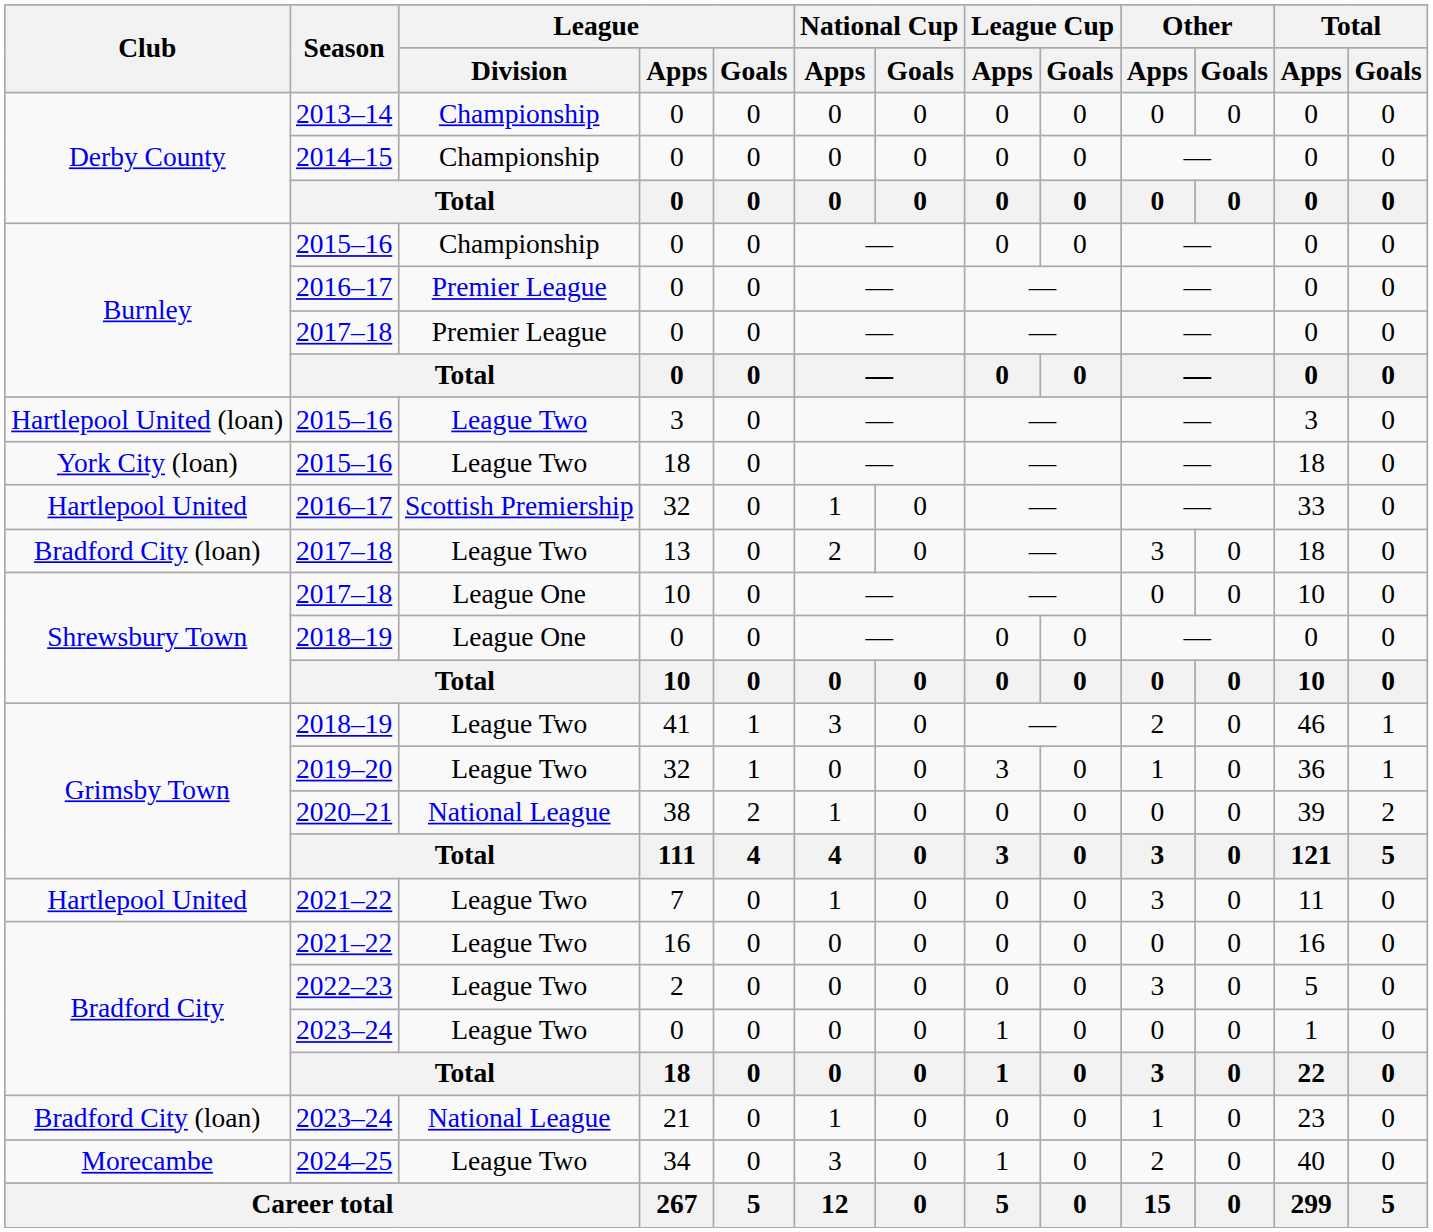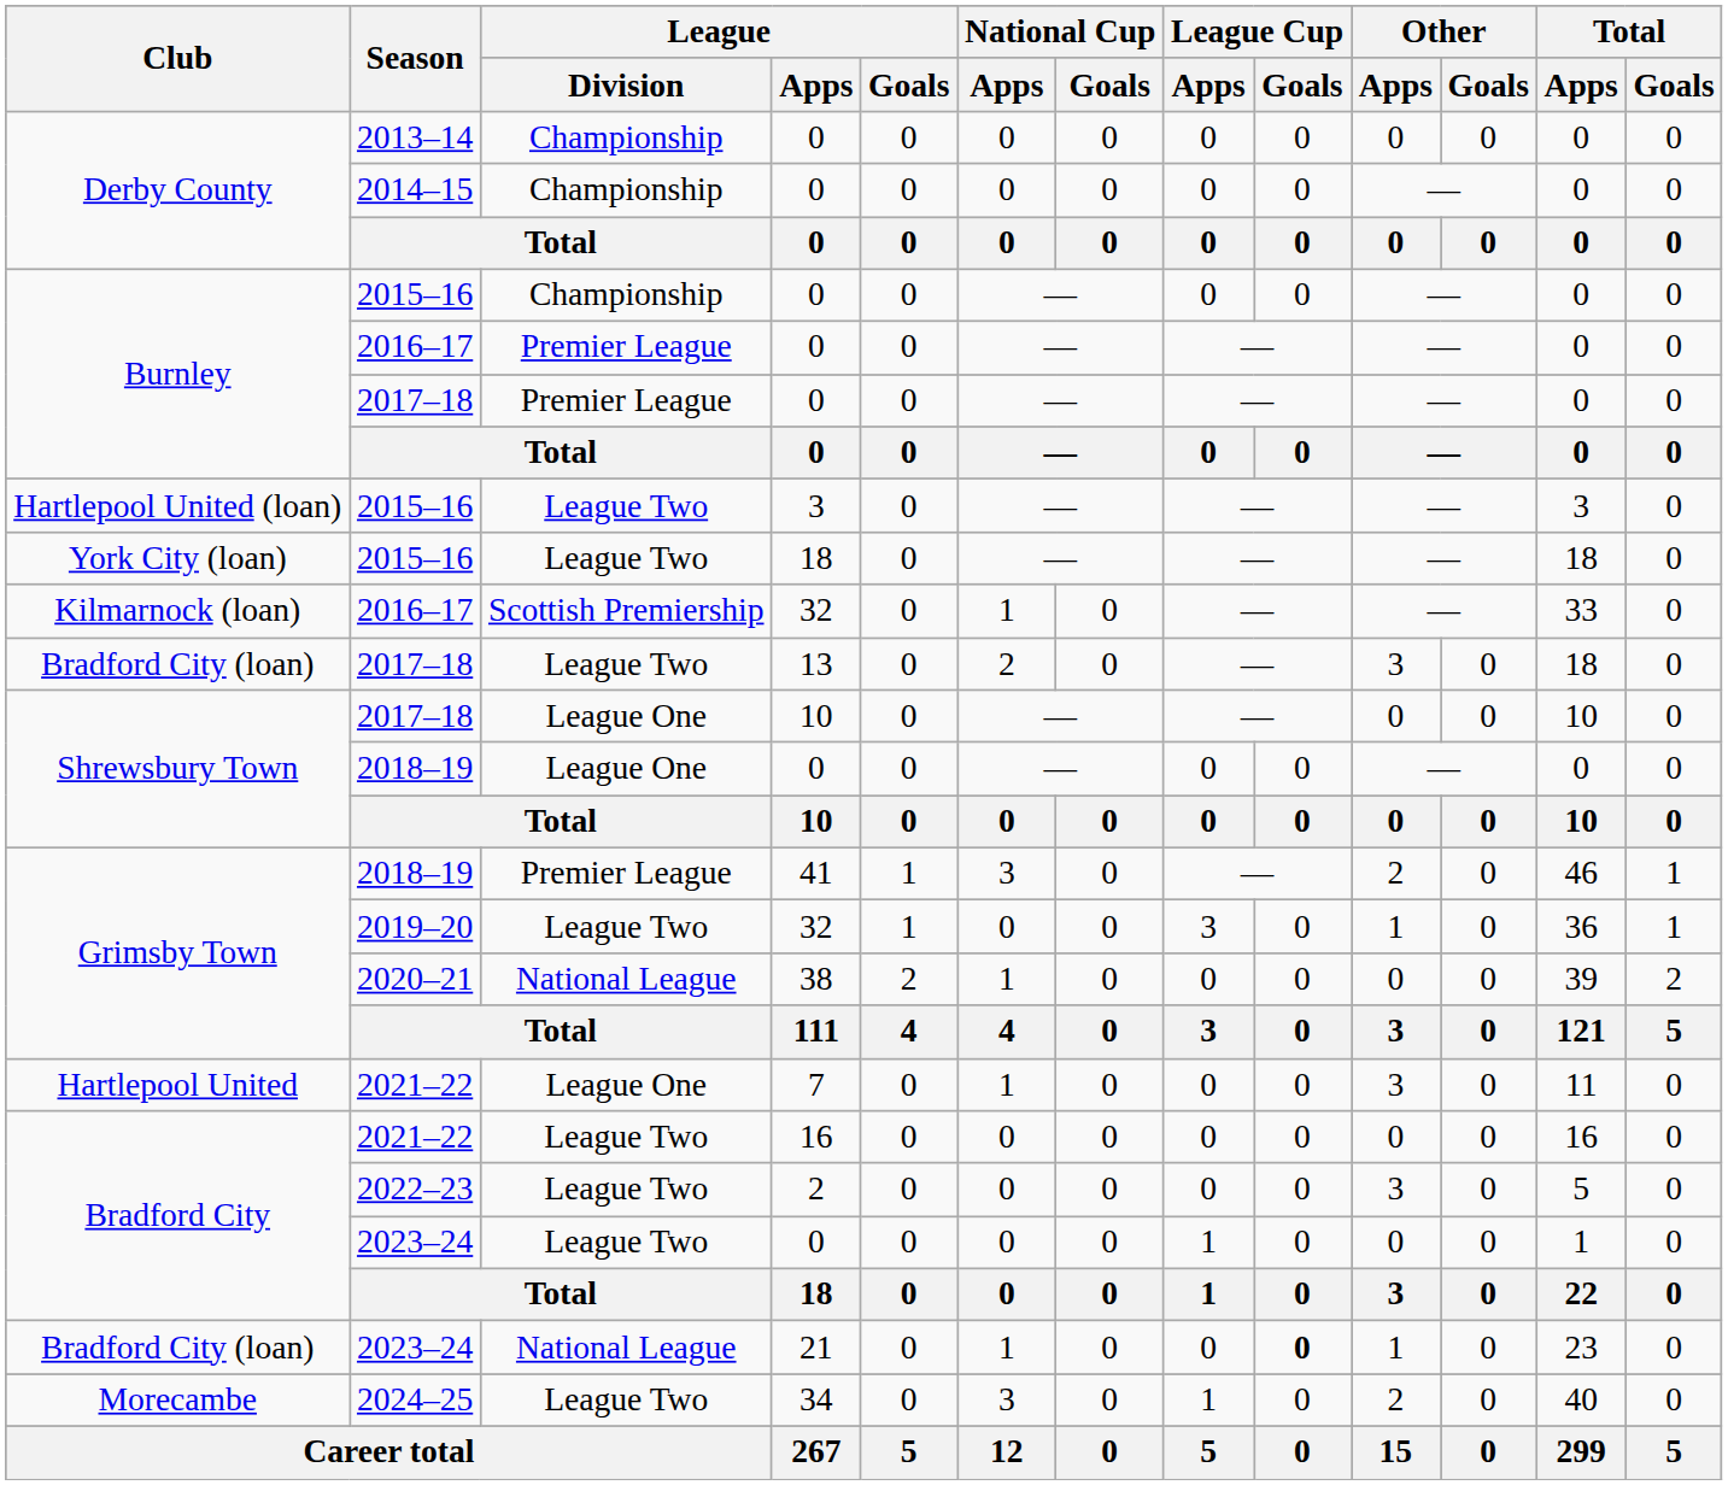 <table class=wikitable style=text-align:center>
 <tr>
 <th rowspan=2>Club</th>
 <th rowspan=2>Season</th>
 <th colspan=3>League</th>
 <th colspan=2>National Cup</th>
 <th colspan=2>League Cup</th>
 <th colspan=2>Other</th>
 <th colspan=2>Total</th>
 </tr>
 <tr>
 <th>Division</th>
 <th>Apps</th>
 <th>Goals</th>
 <th>Apps</th>
 <th>Goals</th>
 <th>Apps</th>
 <th>Goals</th>
 <th>Apps</th>
 <th>Goals</th>
 <th>Apps</th>
 <th>Goals</th>
 </tr>
 <tr>
 <td rowspan=3><a href='#'>Derby County</a></td>
 <td><a href='#'>2013–14</a></td>
 <td><a href='#'>Championship</a></td>
 <td>0</td>
 <td>0</td>
 <td>0</td>
 <td>0</td>
 <td>0</td>
 <td>0</td>
 <td>0</td>
 <td>0</td>
 <td>0</td>
 <td>0</td>
 </tr>
 <tr>
 <td><a href='#'>2014–15</a></td>
 <td>Championship</td>
 <td>0</td>
 <td>0</td>
 <td>0</td>
 <td>0</td>
 <td>0</td>
 <td>0</td>
 <td colspan=2>—</td>
 <td>0</td>
 <td>0</td>
 </tr>
 <tr>
 <th colspan=2>Total</th>
 <th>0</th>
 <th>0</th>
 <th>0</th>
 <th>0</th>
 <th>0</th>
 <th>0</th>
 <th>0</th>
 <th>0</th>
 <th>0</th>
 <th>0</th>
 </tr>
 <tr>
 <td rowspan=4><a href='#'>Burnley</a></td>
 <td><a href='#'>2015–16</a></td>
 <td>Championship</td>
 <td>0</td>
 <td>0</td>
 <td colspan=2>—</td>
 <td>0</td>
 <td>0</td>
 <td colspan=2>—</td>
 <td>0</td>
 <td>0</td>
 </tr>
 <tr>
 <td><a href='#'>2016–17</a></td>
 <td><a href='#'>Premier League</a></td>
 <td>0</td>
 <td>0</td>
 <td colspan=2>—</td>
 <td colspan=2>—</td>
 <td colspan=2>—</td>
 <td>0</td>
 <td>0</td>
 </tr>
 <tr>
 <td><a href='#'>2017–18</a></td>
 <td>Premier League</td>
 <td>0</td>
 <td>0</td>
 <td colspan=2>—</td>
 <td colspan=2>—</td>
 <td colspan=2>—</td>
 <td>0</td>
 <td>0</td>
 </tr>
 <tr>
 <th colspan=2>Total</th>
 <th>0</th>
 <th>0</th>
 <th colspan=2>—</th>
 <th>0</th>
 <th>0</th>
 <th colspan=2>—</th>
 <th>0</th>
 <th>0</th>
 </tr>
 <tr>
 <td><a href='#'>Hartlepool United</a> (loan)</td>
 <td><a href='#'>2015–16</a></td>
 <td><a href='#'>League Two</a></td>
 <td>3</td>
 <td>0</td>
 <td colspan=2>—</td>
 <td colspan=2>—</td>
 <td colspan=2>—</td>
 <td>3</td>
 <td>0</td>
 </tr>
 <tr>
 <td><a href='#'>York City</a> (loan)</td>
 <td><a href='#'>2015–16</a></td>
 <td>League Two</td>
 <td>18</td>
 <td>0</td>
 <td colspan=2>—</td>
 <td colspan=2>—</td>
 <td colspan=2>—</td>
 <td>18</td>
 <td>0</td>
 </tr>
 <tr>
-<td><a href='#'>Hartlepool United</a></td>
+<td><a href='#'>Kilmarnock</a> (loan)</td>
 <td><a href='#'>2016–17</a></td>
 <td><a href='#'>Scottish Premiership</a></td>
 <td>32</td>
 <td>0</td>
 <td>1</td>
 <td>0</td>
 <td colspan=2>—</td>
 <td colspan=2>—</td>
 <td>33</td>
 <td>0</td>
 </tr>
 <tr>
 <td><a href='#'>Bradford City</a> (loan)</td>
 <td><a href='#'>2017–18</a></td>
 <td>League Two</td>
 <td>13</td>
 <td>0</td>
 <td>2</td>
 <td>0</td>
 <td colspan=2>—</td>
 <td>3</td>
 <td>0</td>
 <td>18</td>
 <td>0</td>
 </tr>
 <tr>
 <td rowspan=3><a href='#'>Shrewsbury Town</a></td>
 <td><a href='#'>2017–18</a></td>
 <td>League One</td>
 <td>10</td>
 <td>0</td>
 <td colspan=2>—</td>
 <td colspan=2>—</td>
 <td>0</td>
 <td>0</td>
 <td>10</td>
 <td>0</td>
 </tr>
 <tr>
 <td><a href='#'>2018–19</a></td>
 <td>League One</td>
 <td>0</td>
 <td>0</td>
 <td colspan=2>—</td>
 <td>0</td>
 <td>0</td>
 <td colspan=2>—</td>
 <td>0</td>
 <td>0</td>
 </tr>
 <tr>
 <th colspan=2>Total</th>
 <th>10</th>
 <th>0</th>
 <th>0</th>
 <th>0</th>
 <th>0</th>
 <th>0</th>
 <th>0</th>
 <th>0</th>
 <th>10</th>
 <th>0</th>
 </tr>
 <tr>
 <td rowspan=4><a href='#'>Grimsby Town</a></td>
 <td><a href='#'>2018–19</a></td>
-<td>League Two</td>
+<td>Premier League</td>
 <td>41</td>
 <td>1</td>
 <td>3</td>
 <td>0</td>
 <td colspan=2>—</td>
 <td>2</td>
 <td>0</td>
 <td>46</td>
 <td>1</td>
 </tr>
 <tr>
 <td><a href='#'>2019–20</a></td>
 <td>League Two</td>
 <td>32</td>
 <td>1</td>
 <td>0</td>
 <td>0</td>
 <td>3</td>
 <td>0</td>
 <td>1</td>
 <td>0</td>
 <td>36</td>
 <td>1</td>
 </tr>
 <tr>
 <td><a href='#'>2020–21</a></td>
 <td><a href='#'>National League</a></td>
 <td>38</td>
 <td>2</td>
 <td>1</td>
 <td>0</td>
 <td>0</td>
 <td>0</td>
 <td>0</td>
 <td>0</td>
 <td>39</td>
 <td>2</td>
 </tr>
 <tr>
 <th colspan=2>Total</th>
 <th>111</th>
 <th>4</th>
 <th>4</th>
 <th>0</th>
 <th>3</th>
 <th>0</th>
 <th>3</th>
 <th>0</th>
 <th>121</th>
 <th>5</th>
 </tr>
 <tr>
 <td><a href='#'>Hartlepool United</a></td>
 <td><a href='#'>2021–22</a></td>
-<td>League Two</td>
+<td>League One</td>
 <td>7</td>
 <td>0</td>
 <td>1</td>
 <td>0</td>
 <td>0</td>
 <td>0</td>
 <td>3</td>
 <td>0</td>
 <td>11</td>
 <td>0</td>
 </tr>
 <tr>
 <td rowspan=4><a href='#'>Bradford City</a></td>
 <td><a href='#'>2021–22</a></td>
 <td>League Two</td>
 <td>16</td>
 <td>0</td>
 <td>0</td>
 <td>0</td>
 <td>0</td>
 <td>0</td>
 <td>0</td>
 <td>0</td>
 <td>16</td>
 <td>0</td>
 </tr>
 <tr>
 <td><a href='#'>2022–23</a></td>
 <td>League Two</td>
 <td>2</td>
 <td>0</td>
 <td>0</td>
 <td>0</td>
 <td>0</td>
 <td>0</td>
 <td>3</td>
 <td>0</td>
 <td>5</td>
 <td>0</td>
 </tr>
 <tr>
 <td><a href='#'>2023–24</a></td>
 <td>League Two</td>
 <td>0</td>
 <td>0</td>
 <td>0</td>
 <td>0</td>
 <td>1</td>
 <td>0</td>
 <td>0</td>
 <td>0</td>
 <td>1</td>
 <td>0</td>
 </tr>
 <tr>
 <th colspan=2>Total</th>
 <th>18</th>
 <th>0</th>
 <th>0</th>
 <th>0</th>
 <th>1</th>
 <th>0</th>
 <th>3</th>
 <th>0</th>
 <th>22</th>
 <th>0</th>
 </tr>
 <tr>
 <td><a href='#'>Bradford City</a> (loan)</td>
 <td><a href='#'>2023–24</a></td>
 <td><a href='#'>National League</a></td>
 <td>21</td>
 <td>0</td>
 <td>1</td>
 <td>0</td>
 <td>0</td>
-<td>0</td>
+<td><strong>0</strong></td>
 <td>1</td>
 <td>0</td>
 <td>23</td>
 <td>0</td>
 </tr>
 <tr>
 <td><a href='#'>Morecambe</a></td>
 <td><a href='#'>2024–25</a></td>
 <td>League Two</td>
 <td>34</td>
 <td>0</td>
 <td>3</td>
 <td>0</td>
 <td>1</td>
 <td>0</td>
 <td>2</td>
 <td>0</td>
 <td>40</td>
 <td>0</td>
 </tr>
 <tr>
 <th colspan=3>Career total</th>
 <th>267</th>
 <th>5</th>
 <th>12</th>
 <th>0</th>
 <th>5</th>
 <th>0</th>
 <th>15</th>
 <th>0</th>
 <th>299</th>
 <th>5</th>
 </tr>
 </table>
